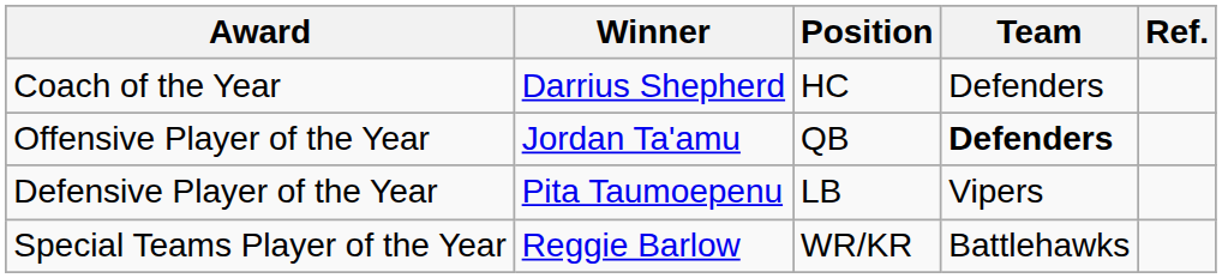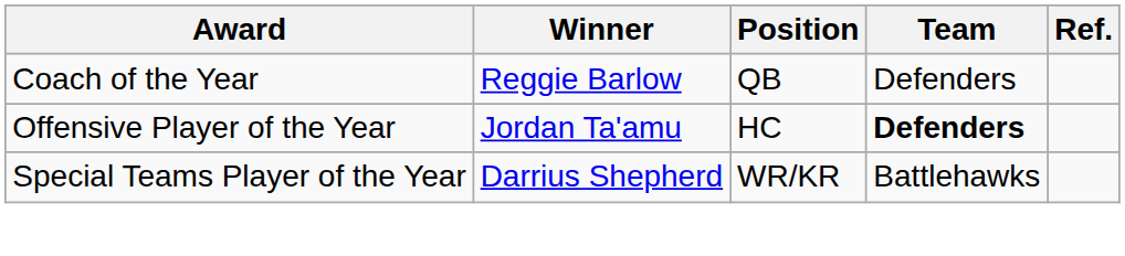 <table class="wikitable">
 <tr>
 <th>Award</th>
 <th>Winner</th>
 <th>Position</th>
 <th>Team</th>
 <th>Ref.</th>
 </tr>
 <tr>
 <td>Coach of the Year</td>
-<td><a href='#'>Darrius Shepherd</a></td>
-<td>HC</td>
+<td><a href='#'>Reggie Barlow</a></td>
+<td>QB</td>
 <td>Defenders</td>
 <td></td>
 </tr>
 <tr>
 <td>Offensive Player of the Year</td>
 <td><a href='#'>Jordan Ta'amu</a></td>
-<td>QB</td>
+<td>HC</td>
 <td><strong>Defenders</strong></td>
 <td></td>
 </tr>
 <tr>
-<td>Defensive Player of the Year</td>
-<td><a href='#'>Pita Taumoepenu</a></td>
-<td>LB</td>
-<td>Vipers</td>
-<td></td>
-</tr>
-<tr>
 <td>Special Teams Player of the Year</td>
-<td><a href='#'>Reggie Barlow</a></td>
+<td><a href='#'>Darrius Shepherd</a></td>
 <td>WR/KR</td>
 <td>Battlehawks</td>
 <td></td>
 </tr>
 </table>
